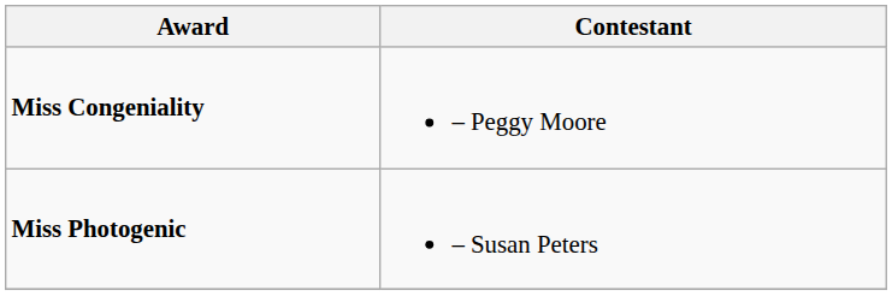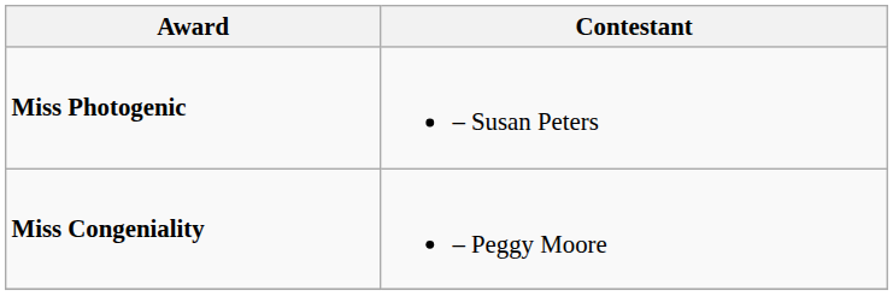 <table class="wikitable sortable" style="font-size:95%;">
 <tr>
 <th width="220">Award</th>
 <th width="300">Contestant</th>
 </tr>
 <tr>
+<td><strong>Miss Photogenic</strong></td>
+<td><br><ul><li><strong></strong> – Susan Peters</li></ul></td>
+</tr>
+<tr>
 <td><strong>Miss Congeniality</strong></td>
 <td><br><ul><li><strong></strong> – Peggy Moore</li></ul></td>
 </tr>
 <tr>
-<td><strong>Miss Photogenic</strong></td>
-<td><br><ul><li><strong></strong> – Susan Peters</li></ul></td>
-</tr>
-<tr>
 </tr>
 </table>
